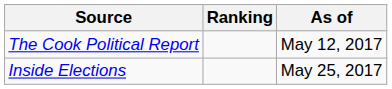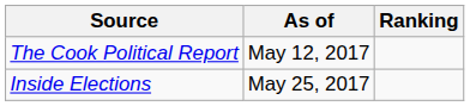 <table class="wikitable" style="text-align:center">
 <tr>
 <th>Source</th>
+<th>As of</th>
 <th>Ranking</th>
-<th>As of</th>
 </tr>
 <tr>
 <td align=left><em><a href='#'>The Cook Political Report</a></em></td>
+<td>May 12, 2017</td>
 <td></td>
-<td>May 12, 2017</td>
 </tr>
 <tr>
 <td align=left><em><a href='#'>Inside Elections</a></em></td>
+<td>May 25, 2017</td>
 <td></td>
-<td>May 25, 2017</td>
 </tr>
 </table>
